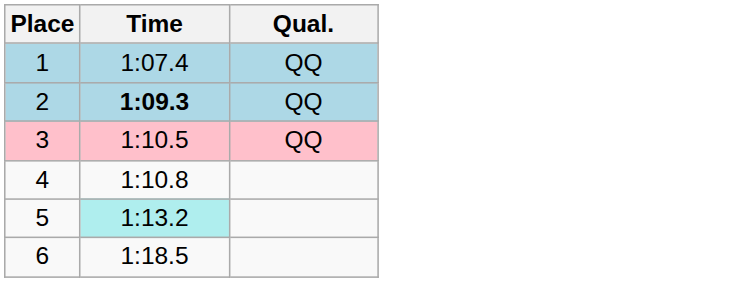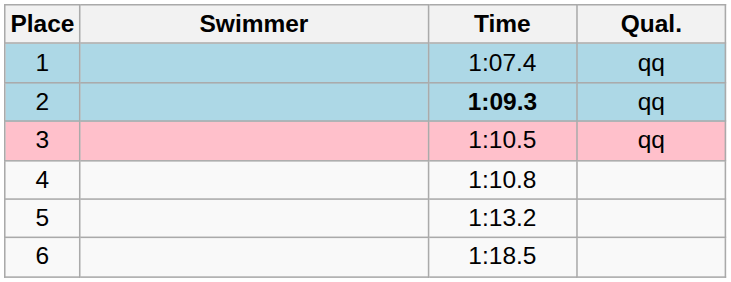 <table class=wikitable style="text-align:center">
 <tr>
 <th>Place</th>
+<th width=220>Swimmer</th>
 <th width=90>Time</th>
 <th width=90>Qual.</th>
 </tr>
 <tr bgcolor=lightblue>
 <td>1</td>
+<td align=left></td>
 <td>1:07.4</td>
-<td>QQ</td>
+<td>qq</td>
 </tr>
 <tr bgcolor=lightblue>
 <td>2</td>
+<td align=left></td>
 <td><strong>1:09.3</strong></td>
-<td>QQ</td>
+<td>qq</td>
 </tr>
 <tr bgcolor=pink>
 <td>3</td>
+<td align=left></td>
 <td>1:10.5</td>
-<td>QQ</td>
+<td>qq</td>
 </tr>
 <tr>
 <td>4</td>
+<td align=left></td>
 <td>1:10.8</td>
 <td></td>
 </tr>
 <tr>
 <td>5</td>
-<td style="background: paleturquoise;">1:13.2</td>
+<td align=left></td>
+<td>1:13.2</td>
 <td></td>
 </tr>
 <tr>
 <td>6</td>
+<td align=left></td>
 <td>1:18.5</td>
 <td></td>
 </tr>
 </table>
